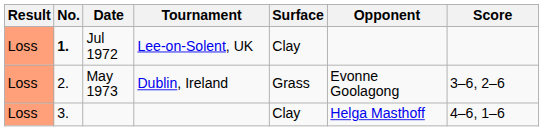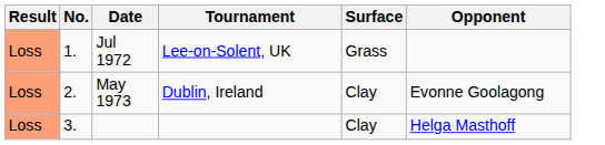 <table class="sortable wikitable">
 <tr>
 <th style="width:40px">Result</th>
 <th style="width:20px">No.</th>
 <th style="width:60px">Date</th>
 <th style="width:180px">Tournament</th>
 <th style="width:50px">Surface</th>
 <th style="width:160px">Opponent</th>
-<th style="width:130px" class="unsortable">Score</th>
 </tr>
 <tr>
 <td style="background:#ffa07a;">Loss</td>
-<td><strong>1.</strong></td>
+<td>1.</td>
 <td>Jul 1972</td>
 <td><a href='#'>Lee-on-Solent</a>, UK</td>
-<td>Clay</td>
-<td></td>
+<td>Grass</td>
 <td></td>
 </tr>
 <tr>
 <td style="background:#ffa07a;">Loss</td>
 <td>2.</td>
 <td>May 1973</td>
 <td><a href='#'>Dublin</a>, Ireland</td>
-<td>Grass</td>
+<td>Clay</td>
 <td> Evonne Goolagong</td>
-<td>3–6, 2–6</td>
 </tr>
 <tr>
 <td style="background:#ffa07a;">Loss</td>
 <td>3.</td>
 <td></td>
 <td></td>
 <td>Clay</td>
 <td> <a href='#'>Helga Masthoff</a></td>
-<td>4–6, 1–6</td>
 </tr>
 </table>
